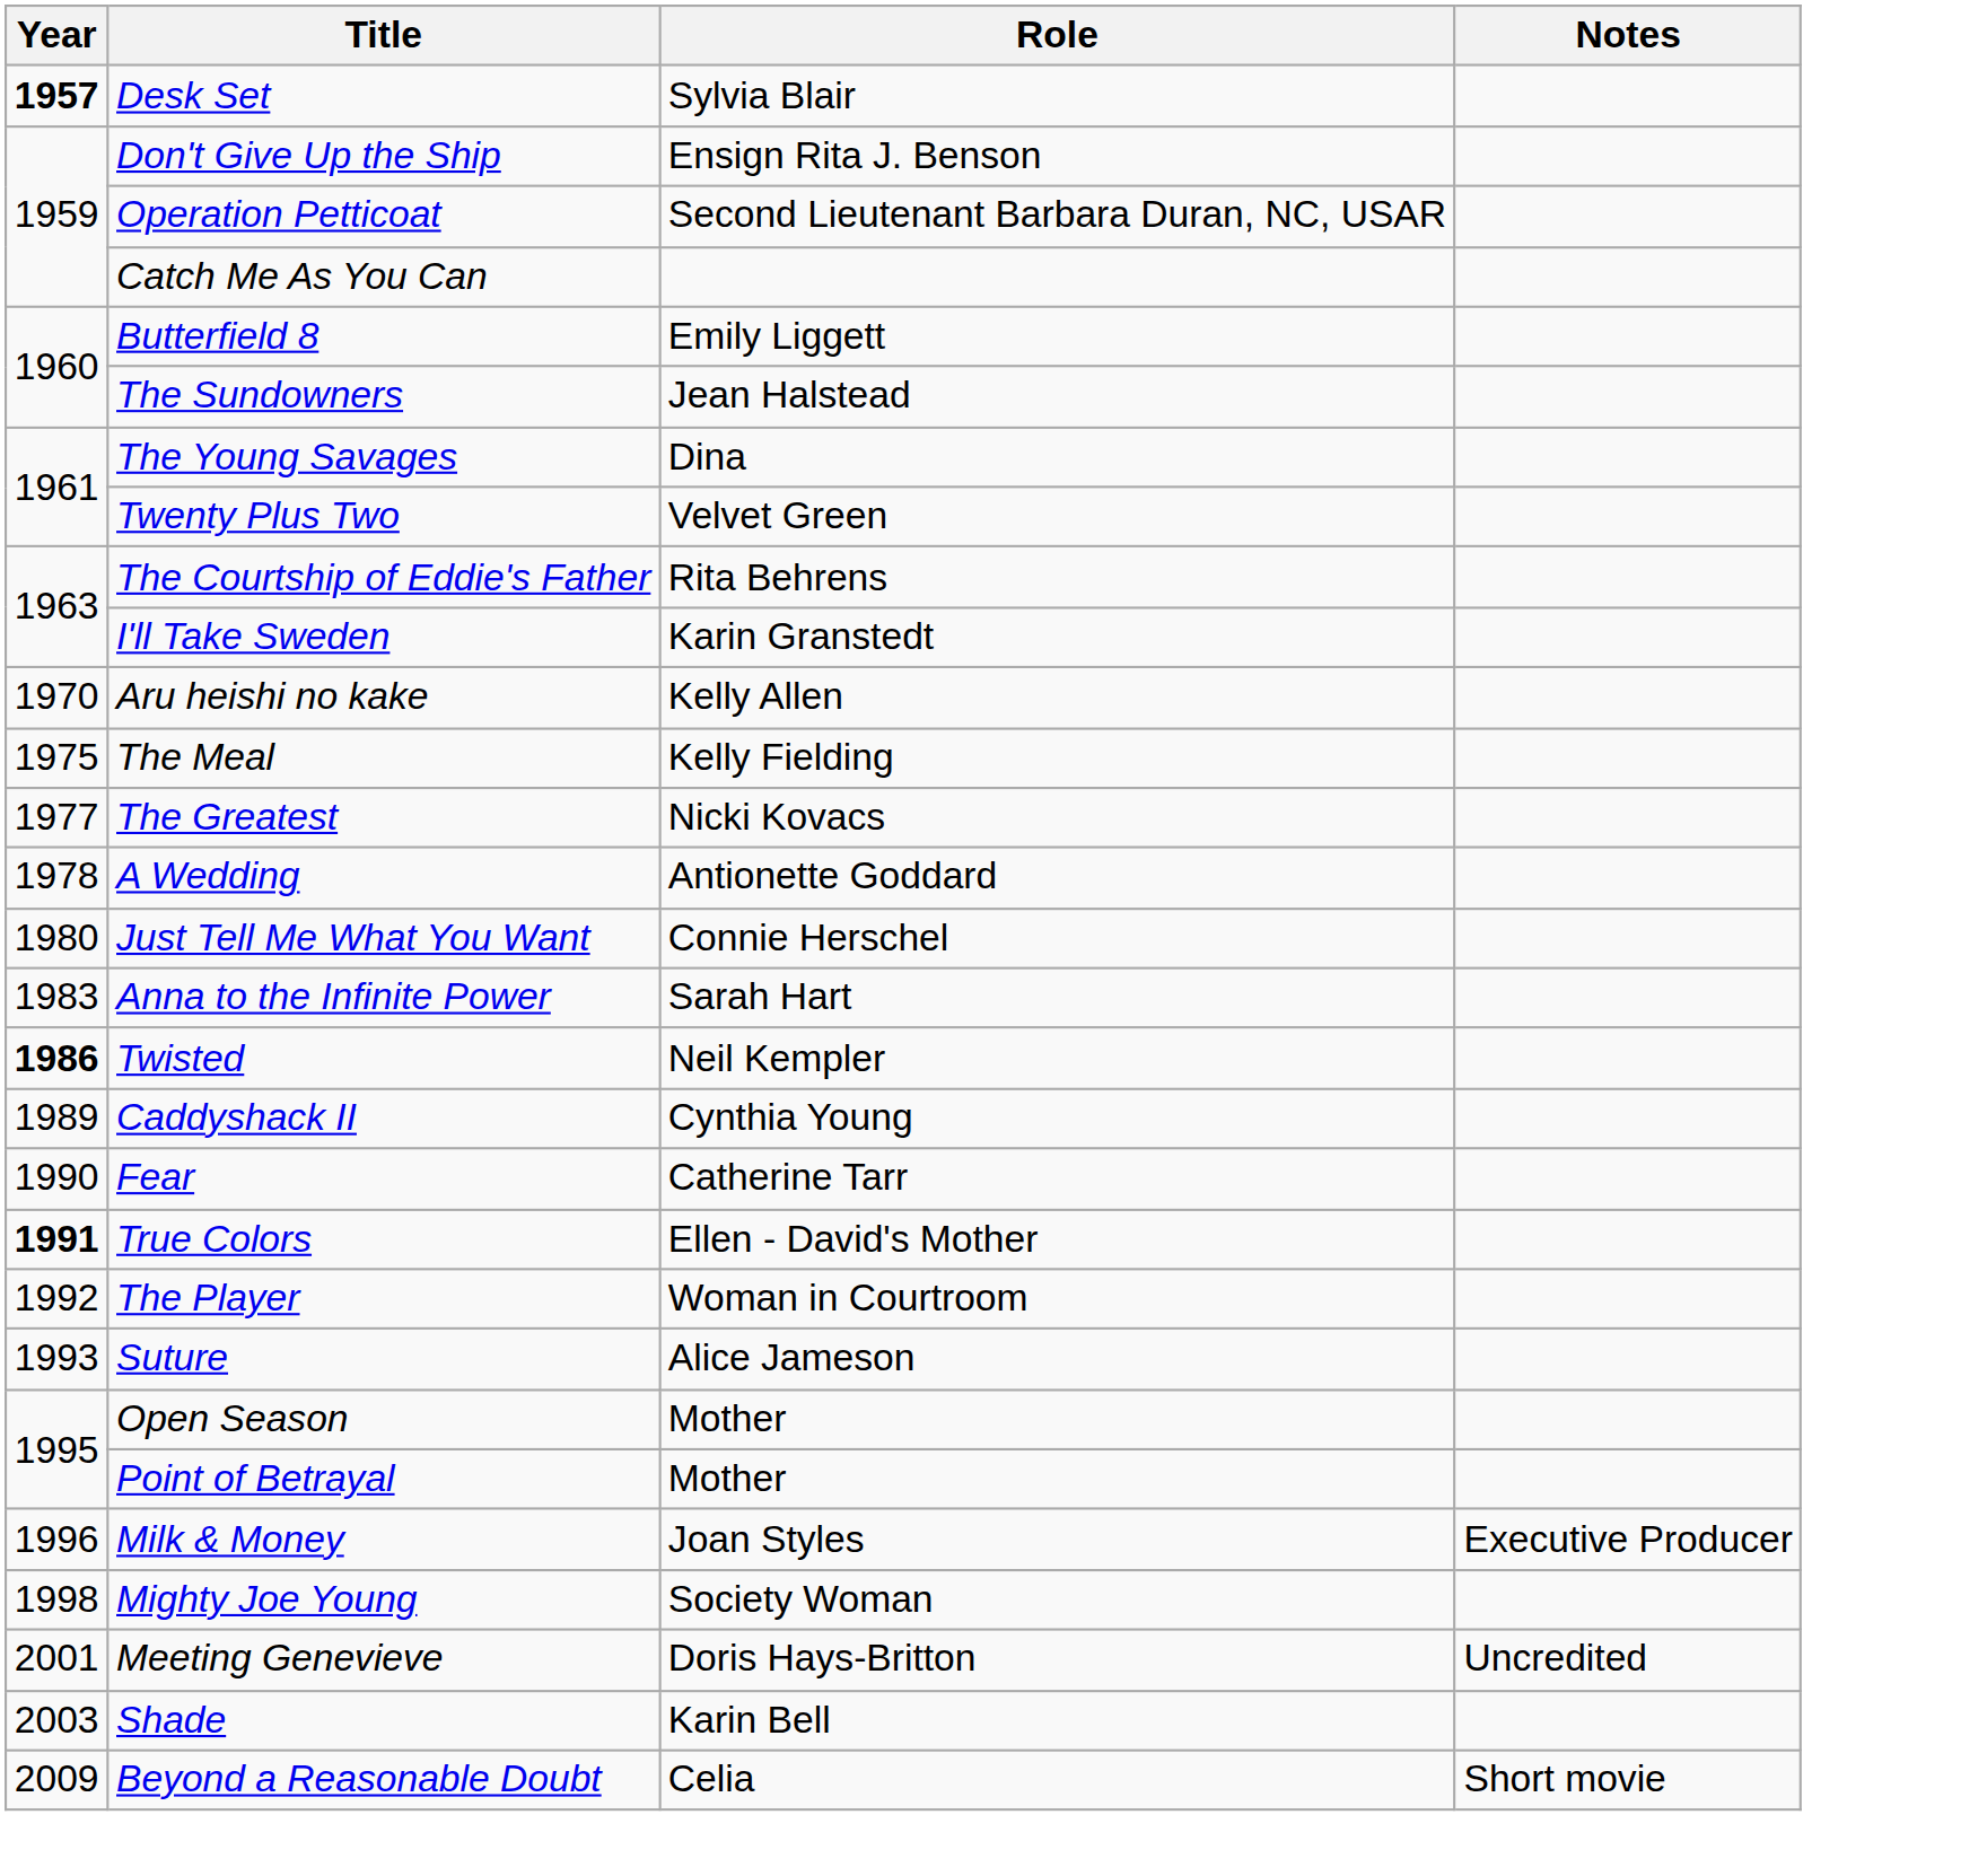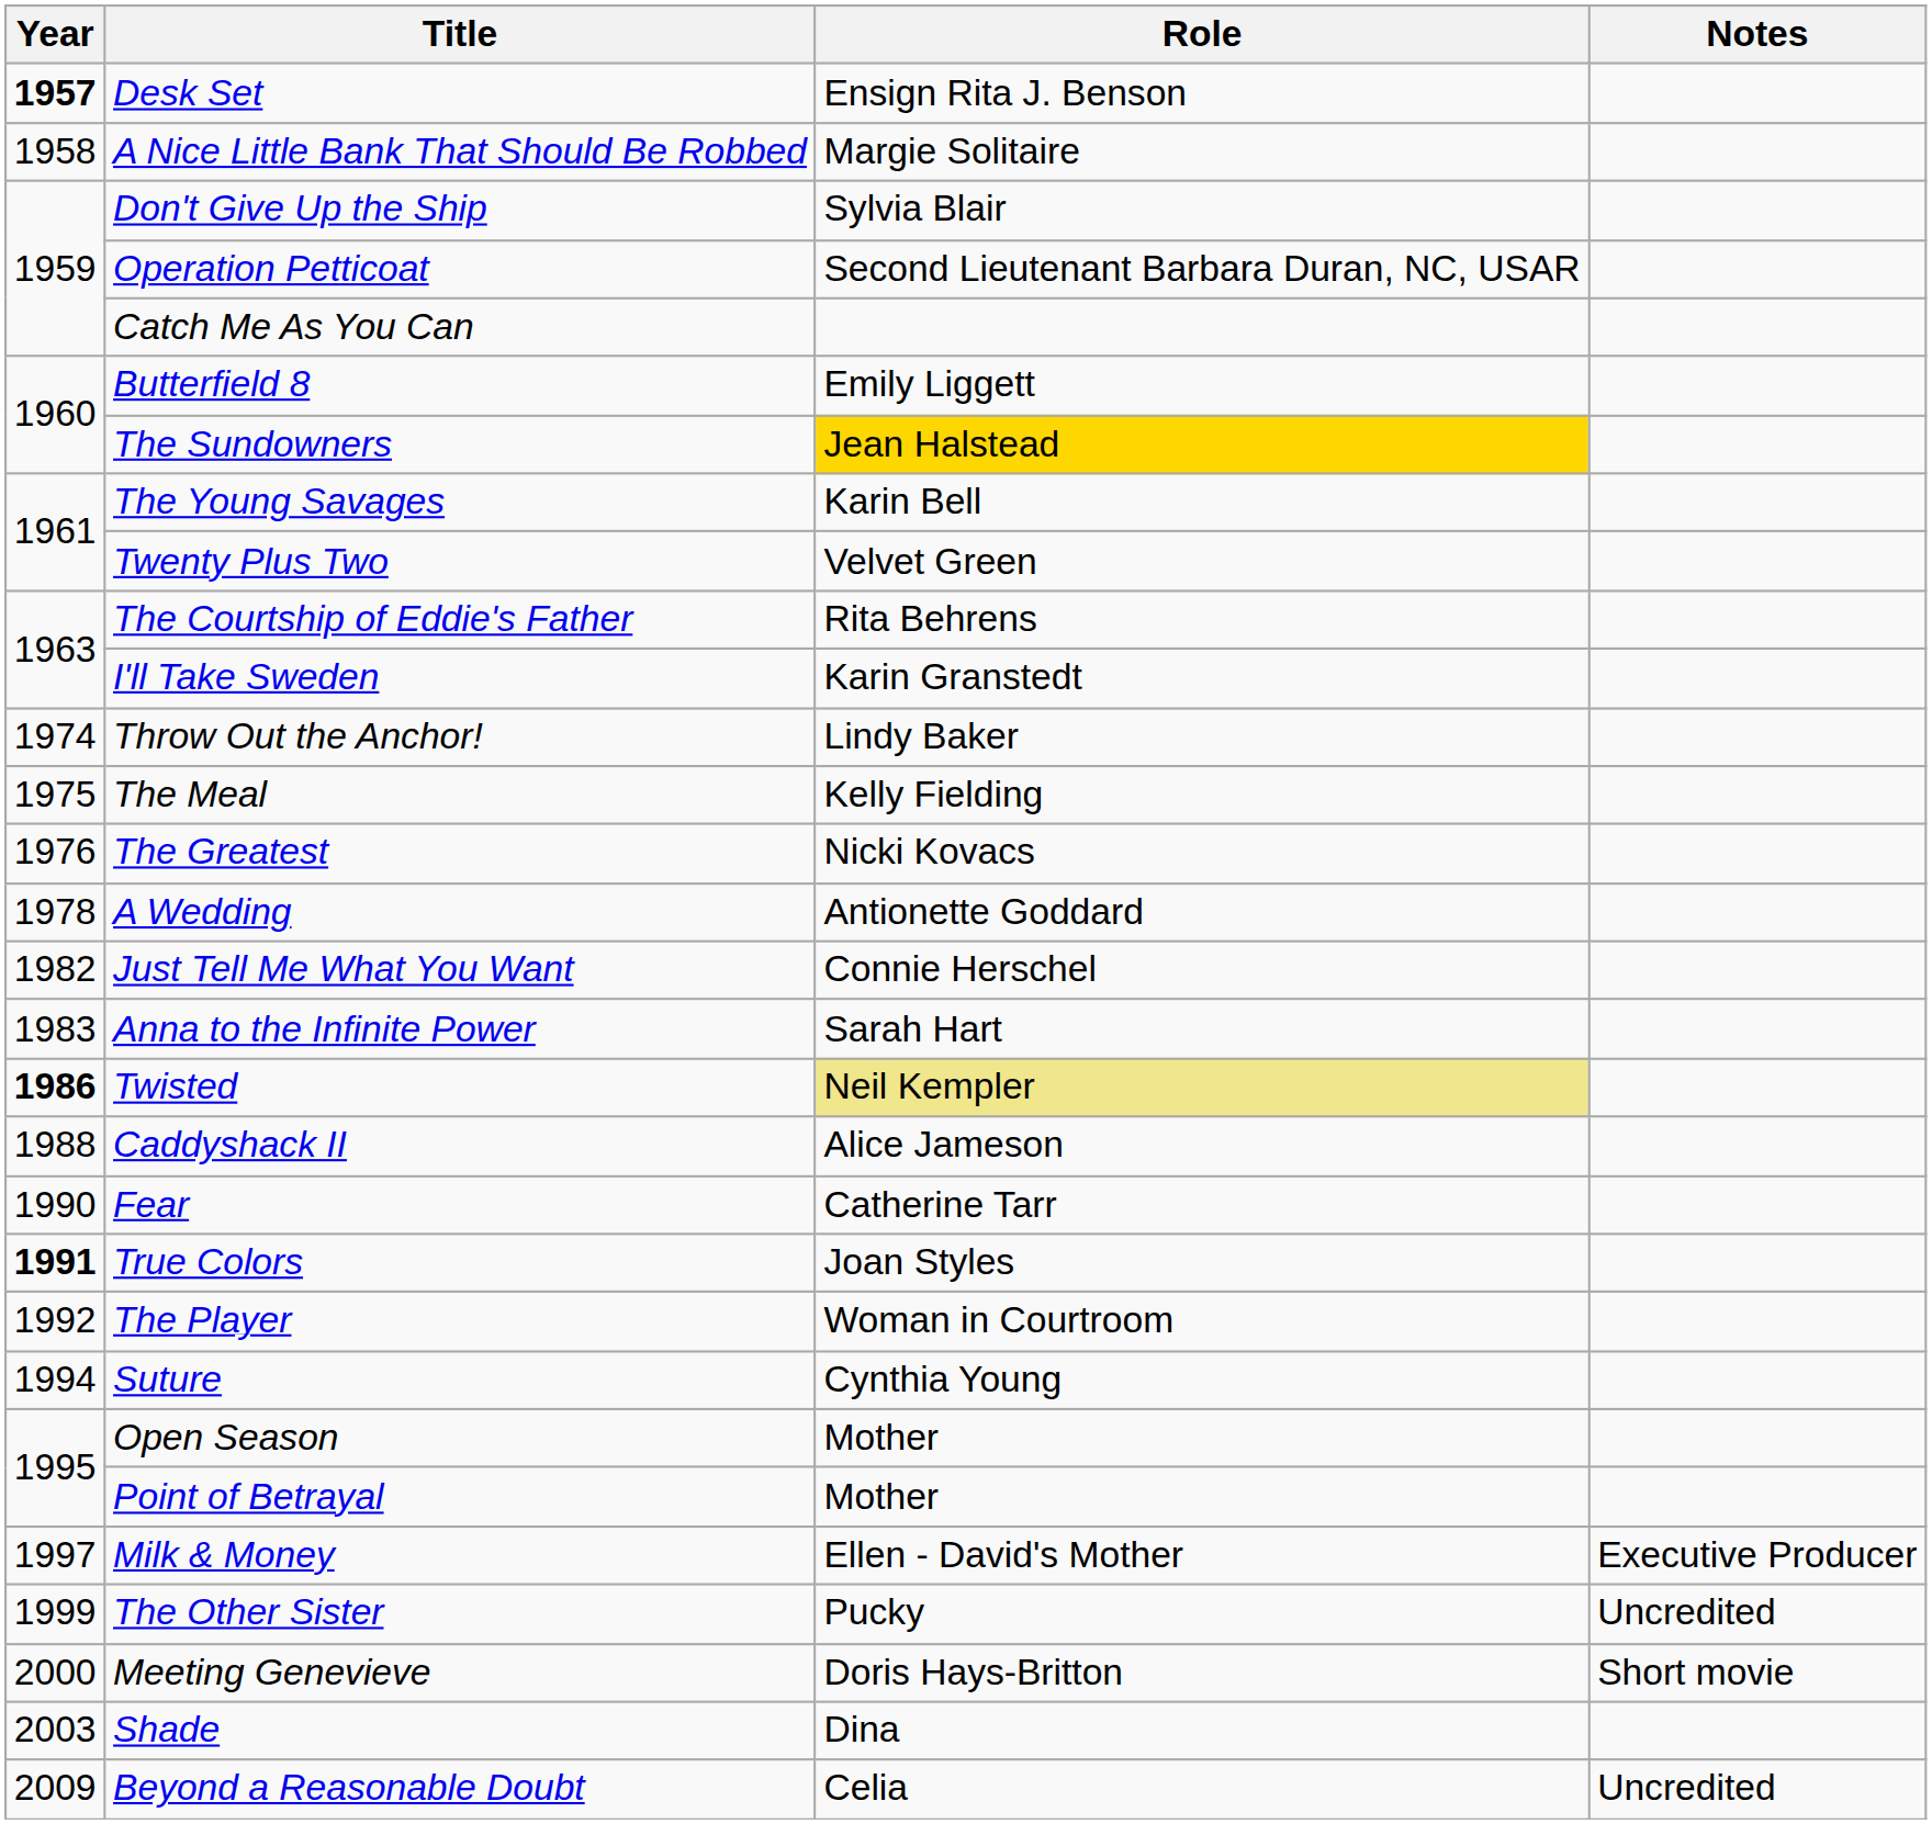 <table class="wikitable sortable">
 <tr>
 <th>Year</th>
 <th>Title</th>
 <th>Role</th>
 <th class="unsortable">Notes</th>
 </tr>
 <tr>
 <td><strong>1957</strong></td>
 <td><em><a href='#'>Desk Set</a></em></td>
-<td>Sylvia Blair</td>
+<td>Ensign Rita J. Benson</td>
+<td></td>
+</tr>
+<tr>
+<td>1958</td>
+<td><em><a href='#'>A Nice Little Bank That Should Be Robbed</a></em></td>
+<td>Margie Solitaire</td>
 <td></td>
 </tr>
 <tr>
 <td rowspan=3>1959</td>
 <td><em><a href='#'>Don't Give Up the Ship</a></em></td>
-<td>Ensign Rita J. Benson</td>
+<td>Sylvia Blair</td>
 <td></td>
 </tr>
 <tr>
 <td><em><a href='#'>Operation Petticoat</a></em></td>
 <td>Second Lieutenant Barbara Duran, NC, USAR</td>
 <td></td>
 </tr>
 <tr>
 <td><em>Catch Me As You Can</em></td>
 <td></td>
 <td></td>
 </tr>
 <tr>
 <td rowspan=2>1960</td>
 <td><em><a href='#'>Butterfield 8</a></em></td>
 <td>Emily Liggett</td>
 <td></td>
 </tr>
 <tr>
 <td><em><a href='#'>The Sundowners</a></em></td>
-<td>Jean Halstead</td>
+<td style="background: gold;">Jean Halstead</td>
 <td></td>
 </tr>
 <tr>
 <td rowspan=2>1961</td>
 <td><em><a href='#'>The Young Savages</a></em></td>
-<td>Dina</td>
+<td>Karin Bell</td>
 <td></td>
 </tr>
 <tr>
 <td><em><a href='#'>Twenty Plus Two</a></em></td>
 <td>Velvet Green</td>
 <td></td>
 </tr>
 <tr>
 <td rowspan=2>1963</td>
 <td><em><a href='#'>The Courtship of Eddie's Father</a></em></td>
 <td>Rita Behrens</td>
 <td></td>
 </tr>
 <tr>
 <td><em><a href='#'>I'll Take Sweden</a></em></td>
 <td>Karin Granstedt</td>
 <td></td>
 </tr>
 <tr>
-<td>1970</td>
-<td><em>Aru heishi no kake</em></td>
-<td>Kelly Allen</td>
+<td>1974</td>
+<td><em>Throw Out the Anchor!</em></td>
+<td>Lindy Baker</td>
 <td></td>
 </tr>
 <tr>
 <td>1975</td>
 <td><em>The Meal</em></td>
 <td>Kelly Fielding</td>
 <td></td>
 </tr>
 <tr>
-<td>1977</td>
+<td>1976</td>
 <td><em><a href='#'>The Greatest</a></em></td>
 <td>Nicki Kovacs</td>
 <td></td>
 </tr>
 <tr>
 <td>1978</td>
 <td><em><a href='#'>A Wedding</a></em></td>
 <td>Antionette Goddard</td>
 <td></td>
 </tr>
 <tr>
-<td>1980</td>
+<td>1982</td>
 <td><em><a href='#'>Just Tell Me What You Want</a></em></td>
 <td>Connie Herschel</td>
 <td></td>
 </tr>
 <tr>
 <td>1983</td>
 <td><em><a href='#'>Anna to the Infinite Power</a></em></td>
 <td>Sarah Hart</td>
 <td></td>
 </tr>
 <tr>
 <td><strong>1986</strong></td>
 <td><em><a href='#'>Twisted</a></em></td>
-<td>Neil Kempler</td>
+<td style="background: khaki;">Neil Kempler</td>
 <td></td>
 </tr>
 <tr>
-<td>1989</td>
+<td>1988</td>
 <td><em><a href='#'>Caddyshack II</a></em></td>
-<td>Cynthia Young</td>
+<td>Alice Jameson</td>
 <td></td>
 </tr>
 <tr>
 <td>1990</td>
 <td><em><a href='#'>Fear</a></em></td>
 <td>Catherine Tarr</td>
 <td></td>
 </tr>
 <tr>
 <td><strong>1991</strong></td>
 <td><em><a href='#'>True Colors</a></em></td>
-<td>Ellen - David's Mother</td>
+<td>Joan Styles</td>
 <td></td>
 </tr>
 <tr>
 <td>1992</td>
 <td><em><a href='#'>The Player</a></em></td>
 <td>Woman in Courtroom</td>
 <td></td>
 </tr>
 <tr>
-<td>1993</td>
+<td>1994</td>
 <td><em><a href='#'>Suture</a></em></td>
-<td>Alice Jameson</td>
+<td>Cynthia Young</td>
 <td></td>
 </tr>
 <tr>
 <td rowspan=2>1995</td>
 <td><em>Open Season</em></td>
 <td>Mother</td>
 <td></td>
 </tr>
 <tr>
 <td><em><a href='#'>Point of Betrayal</a></em></td>
 <td>Mother</td>
 <td></td>
 </tr>
 <tr>
-<td>1996</td>
+<td>1997</td>
 <td><em><a href='#'>Milk & Money</a></em></td>
-<td>Joan Styles</td>
+<td>Ellen - David's Mother</td>
 <td>Executive Producer</td>
 </tr>
 <tr>
-<td>1998</td>
-<td><em><a href='#'>Mighty Joe Young</a></em></td>
-<td>Society Woman</td>
-<td></td>
+<td>1999</td>
+<td><em><a href='#'>The Other Sister</a></em></td>
+<td>Pucky</td>
+<td>Uncredited</td>
 </tr>
 <tr>
-<td>2001</td>
+<td>2000</td>
 <td><em>Meeting Genevieve</em></td>
 <td>Doris Hays-Britton</td>
-<td>Uncredited</td>
+<td>Short movie</td>
 </tr>
 <tr>
 <td>2003</td>
 <td><em><a href='#'>Shade</a></em></td>
-<td>Karin Bell</td>
+<td>Dina</td>
 <td></td>
 </tr>
 <tr>
 <td>2009</td>
 <td><em><a href='#'>Beyond a Reasonable Doubt</a></em></td>
 <td>Celia</td>
-<td>Short movie</td>
+<td>Uncredited</td>
 </tr>
 </table>
